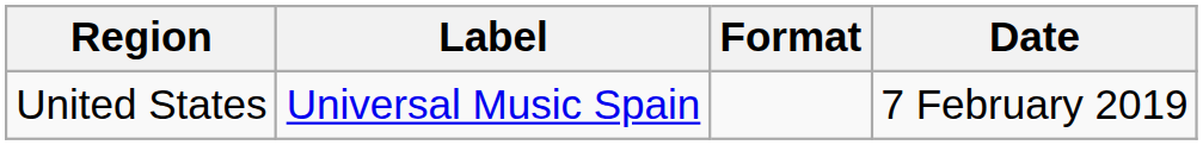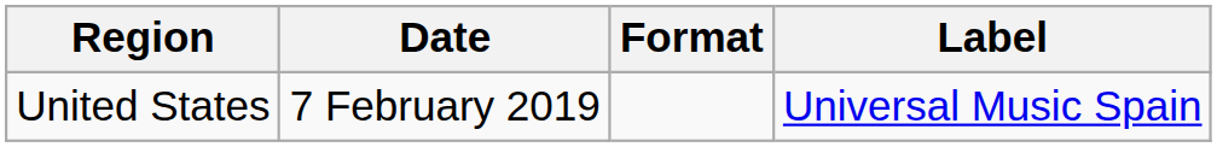 <table class=wikitable>
 <tr>
 <th>Region</th>
+<th>Date</th>
+<th>Format</th>
 <th>Label</th>
-<th>Format</th>
-<th>Date</th>
 </tr>
 <tr>
 <td>United States</td>
+<td>7 February 2019</td>
+<td></td>
 <td><a href='#'>Universal Music Spain</a></td>
-<td></td>
-<td>7 February 2019</td>
 </tr>
 </table>
